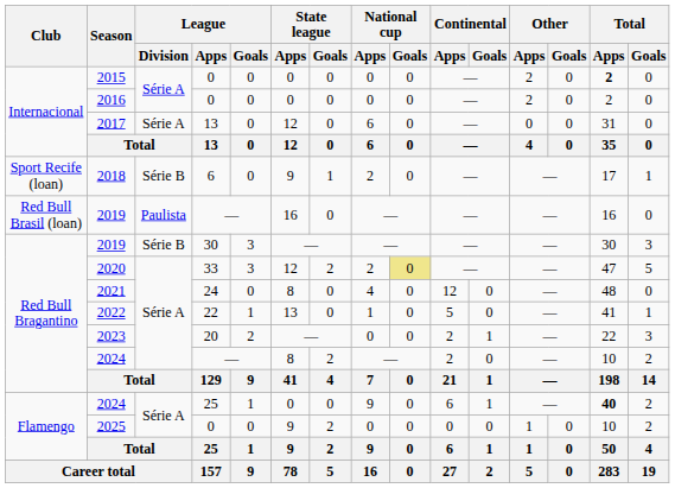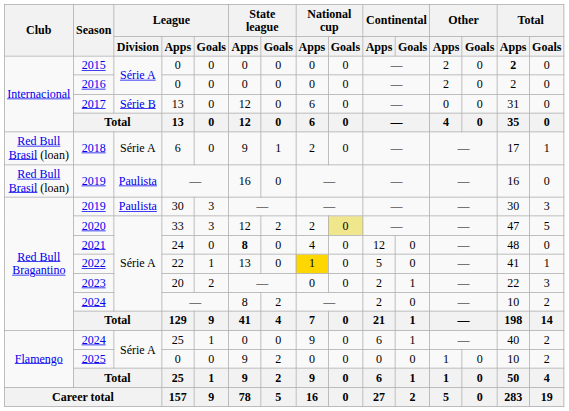 <table class="wikitable" style="text-align: center;">
 <tr>
 <th rowspan="2">Club</th>
 <th rowspan="2">Season</th>
 <th colspan="3">League</th>
 <th colspan="2">State league</th>
 <th colspan="2">National cup</th>
 <th colspan="2">Continental</th>
 <th colspan="2">Other</th>
 <th colspan="2">Total</th>
 </tr>
 <tr>
 <th>Division</th>
 <th>Apps</th>
 <th>Goals</th>
 <th>Apps</th>
 <th>Goals</th>
 <th>Apps</th>
 <th>Goals</th>
 <th>Apps</th>
 <th>Goals</th>
 <th>Apps</th>
 <th>Goals</th>
 <th>Apps</th>
 <th>Goals</th>
 </tr>
 <tr>
 <td rowspan="4" valign="center"><a href='#'>Internacional</a></td>
 <td><a href='#'>2015</a></td>
 <td rowspan="2"><a href='#'>Série A</a></td>
 <td>0</td>
 <td>0</td>
 <td>0</td>
 <td>0</td>
 <td>0</td>
 <td>0</td>
 <td colspan="2">—</td>
 <td>2</td>
 <td>0</td>
 <td><strong>2</strong></td>
 <td>0</td>
 </tr>
 <tr>
 <td><a href='#'>2016</a></td>
 <td>0</td>
 <td>0</td>
 <td>0</td>
 <td>0</td>
 <td>0</td>
 <td>0</td>
 <td colspan="2">—</td>
 <td>2</td>
 <td>0</td>
 <td>2</td>
 <td>0</td>
 </tr>
 <tr>
 <td><a href='#'>2017</a></td>
-<td>Série A</td>
+<td><a href='#'>Série B</a></td>
 <td>13</td>
 <td>0</td>
 <td>12</td>
 <td>0</td>
 <td>6</td>
 <td>0</td>
 <td colspan="2">—</td>
 <td>0</td>
 <td>0</td>
 <td>31</td>
 <td>0</td>
 </tr>
 <tr>
 <th colspan="2">Total</th>
 <th>13</th>
 <th>0</th>
 <th>12</th>
 <th>0</th>
 <th>6</th>
 <th>0</th>
 <th colspan="2">—</th>
 <th>4</th>
 <th>0</th>
 <th>35</th>
 <th>0</th>
 </tr>
 <tr>
-<td valign="center"><a href='#'>Sport Recife</a> (loan)</td>
+<td valign="center"><a href='#'>Red Bull Brasil</a> (loan)</td>
 <td><a href='#'>2018</a></td>
-<td>Série B</td>
+<td>Série A</td>
 <td>6</td>
 <td>0</td>
 <td>9</td>
 <td>1</td>
 <td>2</td>
 <td>0</td>
 <td colspan="2">—</td>
 <td colspan="2">—</td>
 <td>17</td>
 <td>1</td>
 </tr>
 <tr>
 <td valign="center"><a href='#'>Red Bull Brasil</a> (loan)</td>
 <td><a href='#'>2019</a></td>
 <td><a href='#'>Paulista</a></td>
 <td colspan="2">—</td>
 <td>16</td>
 <td>0</td>
 <td colspan="2">—</td>
 <td colspan="2">—</td>
 <td colspan="2">—</td>
 <td>16</td>
 <td>0</td>
 </tr>
 <tr>
 <td rowspan="7" valign="center"><a href='#'>Red Bull Bragantino</a></td>
 <td><a href='#'>2019</a></td>
-<td>Série B</td>
+<td><a href='#'>Paulista</a></td>
 <td>30</td>
 <td>3</td>
 <td colspan="2">—</td>
 <td colspan="2">—</td>
 <td colspan="2">—</td>
 <td colspan="2">—</td>
 <td>30</td>
 <td>3</td>
 </tr>
 <tr>
 <td><a href='#'>2020</a></td>
 <td rowspan="5">Série A</td>
 <td>33</td>
 <td>3</td>
 <td>12</td>
 <td>2</td>
 <td>2</td>
 <td style="background: khaki;">0</td>
 <td colspan="2">—</td>
 <td colspan="2">—</td>
 <td>47</td>
 <td>5</td>
 </tr>
 <tr>
 <td><a href='#'>2021</a></td>
 <td>24</td>
 <td>0</td>
-<td>8</td>
+<td><strong>8</strong></td>
 <td>0</td>
 <td>4</td>
 <td>0</td>
 <td>12</td>
 <td>0</td>
 <td colspan="2">—</td>
 <td>48</td>
 <td>0</td>
 </tr>
 <tr>
 <td><a href='#'>2022</a></td>
 <td>22</td>
 <td>1</td>
 <td>13</td>
 <td>0</td>
-<td>1</td>
+<td style="background: gold;">1</td>
 <td>0</td>
 <td>5</td>
 <td>0</td>
 <td colspan="2">—</td>
 <td>41</td>
 <td>1</td>
 </tr>
 <tr>
 <td><a href='#'>2023</a></td>
 <td>20</td>
 <td>2</td>
 <td colspan="2">—</td>
 <td>0</td>
 <td>0</td>
 <td>2</td>
 <td>1</td>
 <td colspan="2">—</td>
 <td>22</td>
 <td>3</td>
 </tr>
 <tr>
 <td><a href='#'>2024</a></td>
 <td colspan="2">—</td>
 <td>8</td>
 <td>2</td>
 <td colspan="2">—</td>
 <td>2</td>
 <td>0</td>
 <td colspan="2">—</td>
 <td>10</td>
 <td>2</td>
 </tr>
 <tr>
 <th colspan="2">Total</th>
 <th>129</th>
 <th>9</th>
 <th>41</th>
 <th>4</th>
 <th>7</th>
 <th>0</th>
 <th>21</th>
 <th>1</th>
 <th colspan="2">—</th>
 <th>198</th>
 <th>14</th>
 </tr>
 <tr>
 <td rowspan="3" valign="center"><a href='#'>Flamengo</a></td>
 <td><a href='#'>2024</a></td>
 <td rowspan="2">Série A</td>
 <td>25</td>
 <td>1</td>
 <td>0</td>
 <td>0</td>
 <td>9</td>
 <td>0</td>
 <td>6</td>
 <td>1</td>
 <td colspan="2">—</td>
-<td><strong>40</strong></td>
+<td>40</td>
 <td>2</td>
 </tr>
 <tr>
 <td><a href='#'>2025</a></td>
 <td>0</td>
 <td>0</td>
 <td>9</td>
 <td>2</td>
 <td>0</td>
 <td>0</td>
 <td>0</td>
 <td>0</td>
 <td>1</td>
 <td>0</td>
 <td>10</td>
 <td>2</td>
 </tr>
 <tr>
 <th colspan="2">Total</th>
 <th>25</th>
 <th>1</th>
 <th>9</th>
 <th>2</th>
 <th>9</th>
 <th>0</th>
 <th>6</th>
 <th>1</th>
 <th>1</th>
 <th>0</th>
 <th>50</th>
 <th>4</th>
 </tr>
 <tr>
 <th colspan="3">Career total</th>
 <th>157</th>
 <th>9</th>
 <th>78</th>
 <th>5</th>
 <th>16</th>
 <th>0</th>
 <th>27</th>
 <th>2</th>
 <th>5</th>
 <th>0</th>
 <th>283</th>
 <th>19</th>
 </tr>
 </table>
